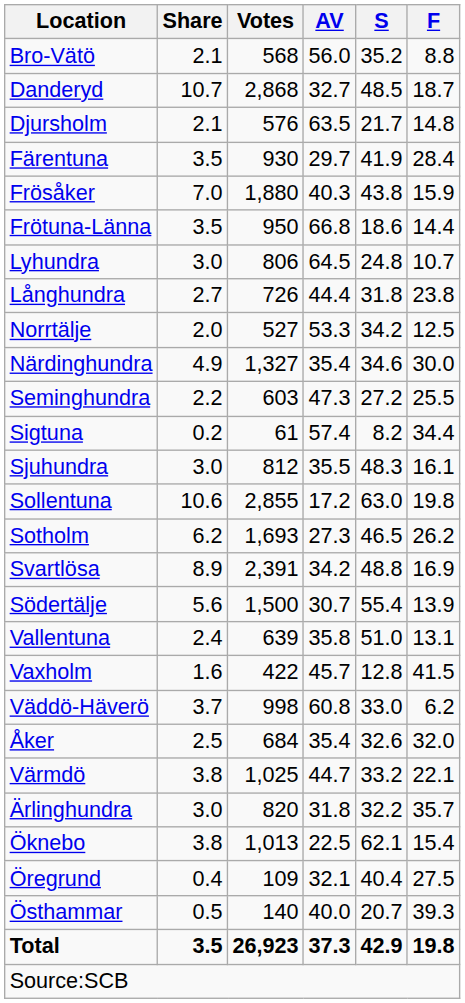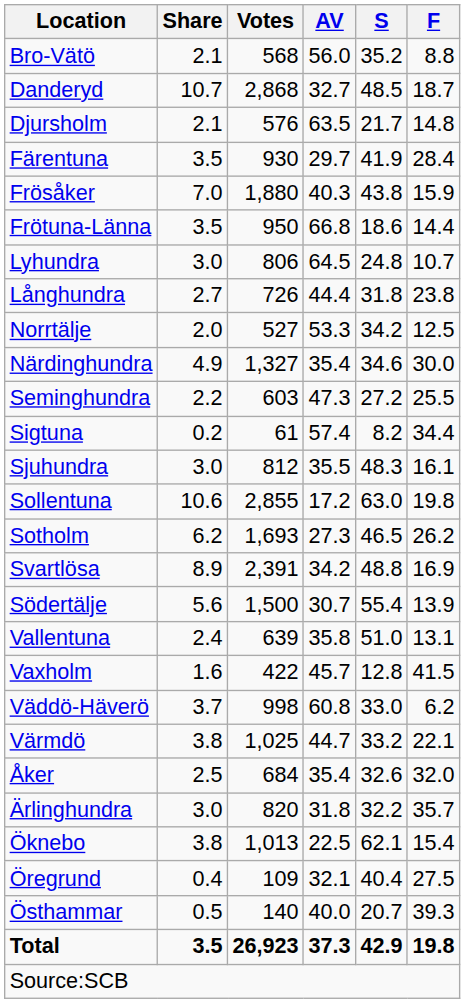 <table class="wikitable sortable" style=text-align:right>
 <tr>
 <th>Location</th>
 <th>Share</th>
 <th>Votes</th>
 <th><a href='#'>AV</a></th>
 <th><a href='#'>S</a></th>
 <th><a href='#'>F</a></th>
 </tr>
 <tr>
 <td align=left><a href='#'>Bro-Vätö</a></td>
 <td>2.1</td>
 <td>568</td>
 <td>56.0</td>
 <td>35.2</td>
 <td>8.8</td>
 </tr>
 <tr>
 <td align=left><a href='#'>Danderyd</a></td>
 <td>10.7</td>
 <td>2,868</td>
 <td>32.7</td>
 <td>48.5</td>
 <td>18.7</td>
 </tr>
 <tr>
 <td align=left><a href='#'>Djursholm</a></td>
 <td>2.1</td>
 <td>576</td>
 <td>63.5</td>
 <td>21.7</td>
 <td>14.8</td>
 </tr>
 <tr>
 <td align=left><a href='#'>Färentuna</a></td>
 <td>3.5</td>
 <td>930</td>
 <td>29.7</td>
 <td>41.9</td>
 <td>28.4</td>
 </tr>
 <tr>
 <td align=left><a href='#'>Frösåker</a></td>
 <td>7.0</td>
 <td>1,880</td>
 <td>40.3</td>
 <td>43.8</td>
 <td>15.9</td>
 </tr>
 <tr>
 <td align=left><a href='#'>Frötuna-Länna</a></td>
 <td>3.5</td>
 <td>950</td>
 <td>66.8</td>
 <td>18.6</td>
 <td>14.4</td>
 </tr>
 <tr>
 <td align=left><a href='#'>Lyhundra</a></td>
 <td>3.0</td>
 <td>806</td>
 <td>64.5</td>
 <td>24.8</td>
 <td>10.7</td>
 </tr>
 <tr>
 <td align=left><a href='#'>Långhundra</a></td>
 <td>2.7</td>
 <td>726</td>
 <td>44.4</td>
 <td>31.8</td>
 <td>23.8</td>
 </tr>
 <tr>
 <td align=left><a href='#'>Norrtälje</a></td>
 <td>2.0</td>
 <td>527</td>
 <td>53.3</td>
 <td>34.2</td>
 <td>12.5</td>
 </tr>
 <tr>
 <td align=left><a href='#'>Närdinghundra</a></td>
 <td>4.9</td>
 <td>1,327</td>
 <td>35.4</td>
 <td>34.6</td>
 <td>30.0</td>
 </tr>
 <tr>
 <td align=left><a href='#'>Seminghundra</a></td>
 <td>2.2</td>
 <td>603</td>
 <td>47.3</td>
 <td>27.2</td>
 <td>25.5</td>
 </tr>
 <tr>
 <td align=left><a href='#'>Sigtuna</a></td>
 <td>0.2</td>
 <td>61</td>
 <td>57.4</td>
 <td>8.2</td>
 <td>34.4</td>
 </tr>
 <tr>
 <td align=left><a href='#'>Sjuhundra</a></td>
 <td>3.0</td>
 <td>812</td>
 <td>35.5</td>
 <td>48.3</td>
 <td>16.1</td>
 </tr>
 <tr>
 <td align=left><a href='#'>Sollentuna</a></td>
 <td>10.6</td>
 <td>2,855</td>
 <td>17.2</td>
 <td>63.0</td>
 <td>19.8</td>
 </tr>
 <tr>
 <td align=left><a href='#'>Sotholm</a></td>
 <td>6.2</td>
 <td>1,693</td>
 <td>27.3</td>
 <td>46.5</td>
 <td>26.2</td>
 </tr>
 <tr>
 <td align=left><a href='#'>Svartlösa</a></td>
 <td>8.9</td>
 <td>2,391</td>
 <td>34.2</td>
 <td>48.8</td>
 <td>16.9</td>
 </tr>
 <tr>
 <td align=left><a href='#'>Södertälje</a></td>
 <td>5.6</td>
 <td>1,500</td>
 <td>30.7</td>
 <td>55.4</td>
 <td>13.9</td>
 </tr>
 <tr>
 <td align=left><a href='#'>Vallentuna</a></td>
 <td>2.4</td>
 <td>639</td>
 <td>35.8</td>
 <td>51.0</td>
 <td>13.1</td>
 </tr>
 <tr>
 <td align=left><a href='#'>Vaxholm</a></td>
 <td>1.6</td>
 <td>422</td>
 <td>45.7</td>
 <td>12.8</td>
 <td>41.5</td>
 </tr>
 <tr>
 <td align=left><a href='#'>Väddö-Häverö</a></td>
 <td>3.7</td>
 <td>998</td>
 <td>60.8</td>
 <td>33.0</td>
 <td>6.2</td>
 </tr>
 <tr>
+<td align=left><a href='#'>Värmdö</a></td>
+<td>3.8</td>
+<td>1,025</td>
+<td>44.7</td>
+<td>33.2</td>
+<td>22.1</td>
+</tr>
+<tr>
 <td align=left><a href='#'>Åker</a></td>
 <td>2.5</td>
 <td>684</td>
 <td>35.4</td>
 <td>32.6</td>
 <td>32.0</td>
-</tr>
-<tr>
-<td align=left><a href='#'>Värmdö</a></td>
-<td>3.8</td>
-<td>1,025</td>
-<td>44.7</td>
-<td>33.2</td>
-<td>22.1</td>
 </tr>
 <tr>
 <td align=left><a href='#'>Ärlinghundra</a></td>
 <td>3.0</td>
 <td>820</td>
 <td>31.8</td>
 <td>32.2</td>
 <td>35.7</td>
 </tr>
 <tr>
 <td align=left><a href='#'>Öknebo</a></td>
 <td>3.8</td>
 <td>1,013</td>
 <td>22.5</td>
 <td>62.1</td>
 <td>15.4</td>
 </tr>
 <tr>
 <td align=left><a href='#'>Öregrund</a></td>
 <td>0.4</td>
 <td>109</td>
 <td>32.1</td>
 <td>40.4</td>
 <td>27.5</td>
 </tr>
 <tr>
 <td align=left><a href='#'>Östhammar</a></td>
 <td>0.5</td>
 <td>140</td>
 <td>40.0</td>
 <td>20.7</td>
 <td>39.3</td>
 </tr>
 <tr>
 <td align=left><strong>Total</strong></td>
 <td><strong>3.5</strong></td>
 <td><strong>26,923</strong></td>
 <td><strong>37.3</strong></td>
 <td><strong>42.9</strong></td>
 <td><strong>19.8</strong></td>
 </tr>
 <tr>
 <td align=left colspan=6>Source:SCB </td>
 </tr>
 </table>
